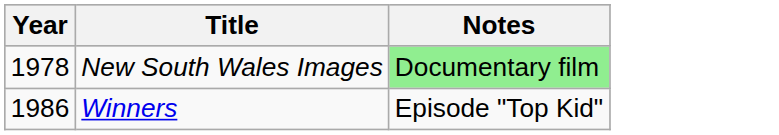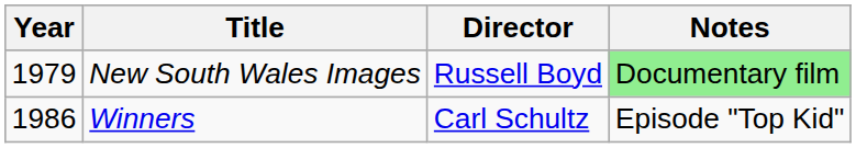 <table class="wikitable">
 <tr>
 <th>Year</th>
 <th>Title</th>
+<th>Director</th>
 <th>Notes</th>
 </tr>
 <tr>
-<td>1978</td>
+<td>1979</td>
 <td><em>New South Wales Images</em></td>
+<td><a href='#'>Russell Boyd</a></td>
 <td style="background: lightgreen;">Documentary film</td>
 </tr>
 <tr>
 <td>1986</td>
 <td><em><a href='#'>Winners</a></em></td>
+<td><a href='#'>Carl Schultz</a></td>
 <td>Episode "Top Kid"</td>
 </tr>
 </table>
